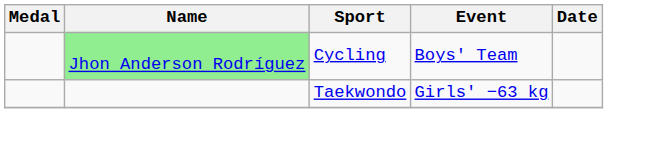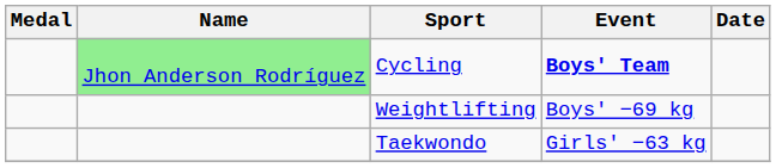 <table class="wikitable sortable" style="font-size: 95%;">
 <tr>
 <th>Medal</th>
 <th>Name</th>
 <th>Sport</th>
 <th>Event</th>
 <th>Date</th>
 </tr>
 <tr>
 <td></td>
 <td style="background: lightgreen;"><br><a href='#'>Jhon Anderson Rodríguez</a></td>
 <td><a href='#'>Cycling</a></td>
-<td><a href='#'>Boys' Team</a></td>
+<td><strong><a href='#'>Boys' Team</a></strong></td>
+<td></td>
+</tr>
+<tr>
+<td></td>
+<td></td>
+<td><a href='#'>Weightlifting</a></td>
+<td><a href='#'>Boys' −69 kg</a></td>
 <td></td>
 </tr>
 <tr>
 <td></td>
 <td></td>
 <td><a href='#'>Taekwondo</a></td>
 <td><a href='#'>Girls' −63 kg</a></td>
 <td></td>
 </tr>
 <tr>
 </tr>
 </table>
